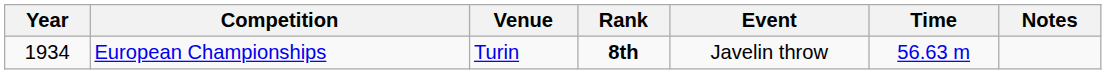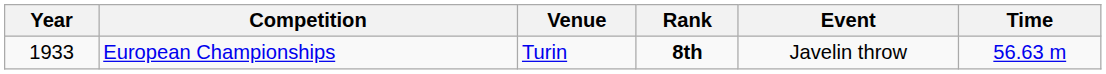 <table class="wikitable" width=55% style="font-size:100%; text-align:center;">
 <tr>
 <th>Year</th>
 <th>Competition</th>
 <th>Venue</th>
 <th>Rank</th>
 <th>Event</th>
 <th>Time</th>
-<th>Notes</th>
 </tr>
 <tr>
-<td rowspan=1>1934</td>
+<td rowspan=1>1933</td>
 <td rowspan=1 align=left><a href='#'>European Championships</a></td>
 <td rowspan=1 align=left> <a href='#'>Turin</a></td>
 <td><strong>8th</strong></td>
 <td>Javelin throw</td>
 <td><a href='#'>56.63 m</a></td>
-<td></td>
 </tr>
 </table>
